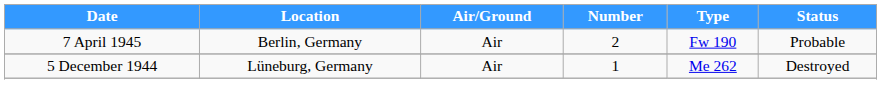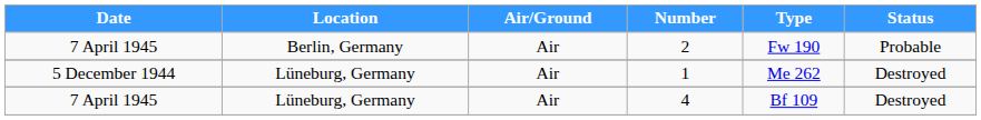 <table align=center class="wikitable" style="width:900px;">
 <tr style="color:white;">
 <th style="background-color: #3399ff">Date</th>
 <th style="background-color: #3399ff">Location</th>
 <th style="background-color: #3399ff">Air/Ground</th>
 <th style="background-color: #3399ff">Number</th>
 <th style="background-color: #3399ff">Type</th>
 <th style="background-color: #3399ff">Status</th>
 </tr>
 <tr>
 <td align=center>7 April 1945</td>
 <td align=center>Berlin, Germany</td>
 <td align=center>Air</td>
 <td align=center>2</td>
 <td align=center><a href='#'>Fw 190</a></td>
 <td align=center>Probable</td>
 </tr>
 <tr style="background: #eeeeee;">
 </tr>
 <tr>
 <td align=center>5 December 1944</td>
 <td align=center>Lüneburg, Germany</td>
 <td align=center>Air</td>
 <td align=center>1</td>
 <td align=center><a href='#'>Me 262</a></td>
 <td align=center>Destroyed</td>
 </tr>
 <tr style="background: #eeeeee;">
 </tr>
+<tr>
+<td align=center>7 April 1945</td>
+<td align=center>Lüneburg, Germany</td>
+<td align=center>Air</td>
+<td align=center>4</td>
+<td align=center><a href='#'>Bf 109</a></td>
+<td align=center>Destroyed</td>
+</tr>
 <tr style="background: #eeeeee;">
 </tr>
 <tr>
 </tr>
 </table>
